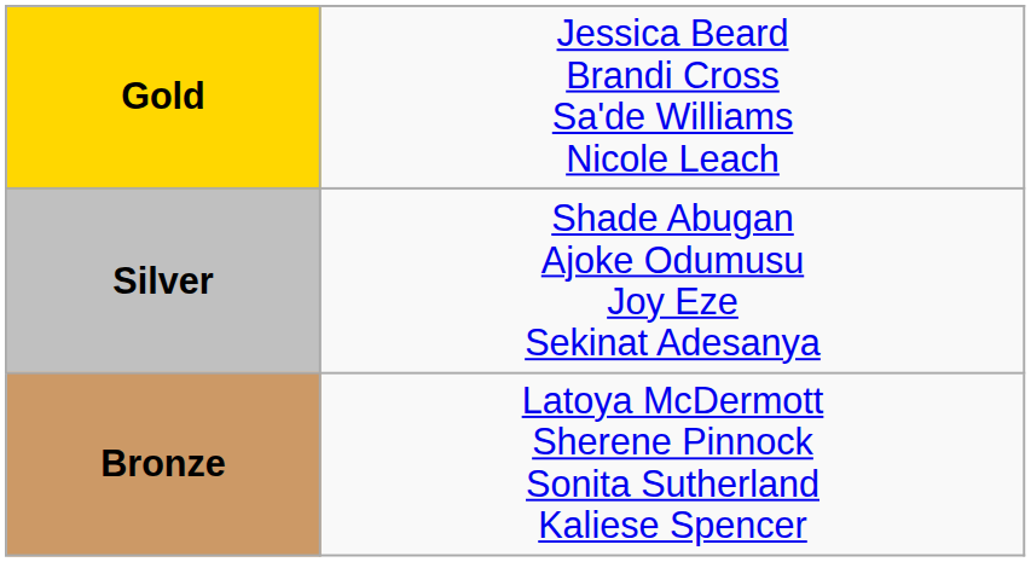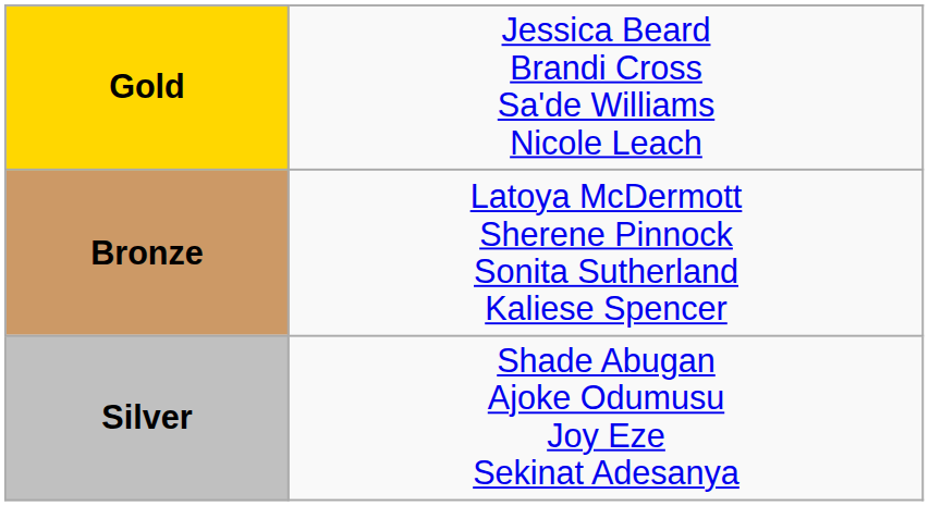 <table class="wikitable" style="text-align:center; " width="35%">
 <tr>
 <td bgcolor="gold"><strong>Gold</strong></td>
 <td><a href='#'>Jessica Beard</a><br><a href='#'>Brandi Cross</a><br><a href='#'>Sa'de Williams</a><br><a href='#'>Nicole Leach</a><br>  <small><em></em></small></td>
 </tr>
 <tr>
+<td bgcolor="CC9966"><strong>Bronze</strong></td>
+<td><a href='#'>Latoya McDermott</a><br><a href='#'>Sherene Pinnock</a><br><a href='#'>Sonita Sutherland</a><br><a href='#'>Kaliese Spencer</a><br>  <small><em></em></small></td>
+</tr>
+<tr>
 <td bgcolor="silver"><strong>Silver</strong></td>
 <td><a href='#'>Shade Abugan</a><br><a href='#'>Ajoke Odumusu</a><br><a href='#'>Joy Eze</a><br><a href='#'>Sekinat Adesanya</a><br>  <small><em></em></small></td>
 </tr>
-<tr>
-<td bgcolor="CC9966"><strong>Bronze</strong></td>
-<td><a href='#'>Latoya McDermott</a><br><a href='#'>Sherene Pinnock</a><br><a href='#'>Sonita Sutherland</a><br><a href='#'>Kaliese Spencer</a><br>  <small><em></em></small></td>
-</tr>
 </table>
